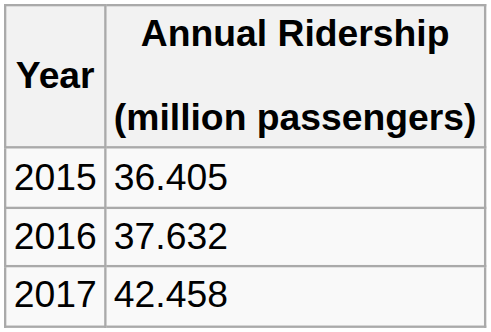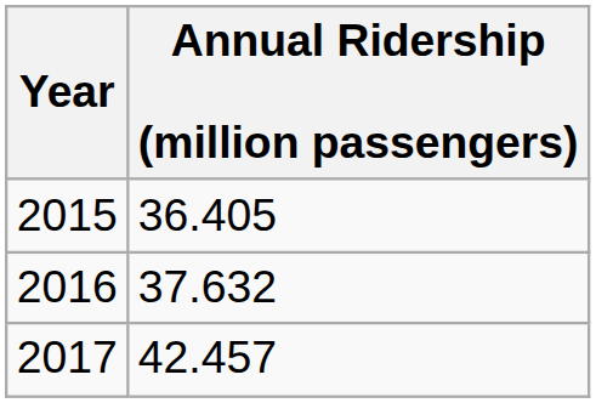 <table class="wikitable sortable">
 <tr>
 <th>Year</th>
 <th>Annual Ridership <br><br>(million passengers)</th>
 </tr>
 <tr>
 <td>2015</td>
 <td>36.405</td>
 </tr>
 <tr>
 <td>2016</td>
 <td>37.632</td>
 </tr>
 <tr>
 <td>2017</td>
-<td>42.458</td>
+<td>42.457</td>
 </tr>
 </table>
